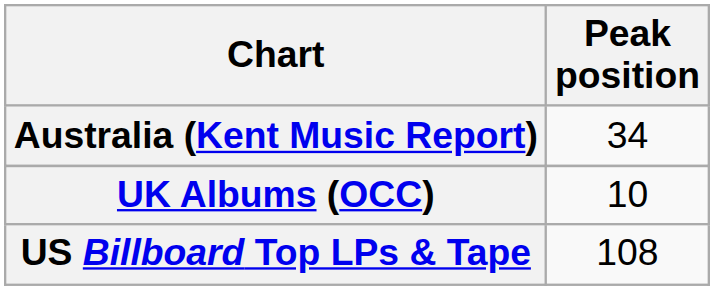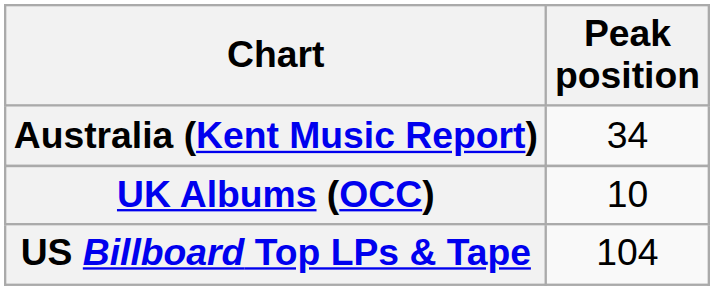 <table class="wikitable sortable plainrowheaders" style="text-align:center;">
 <tr>
 <th>Chart</th>
 <th>Peak<br>position</th>
 </tr>
 <tr>
 <th scope="row">Australia (<a href='#'>Kent Music Report</a>)</th>
 <td>34</td>
 </tr>
 <tr>
 </tr>
 <tr>
 </tr>
 <tr>
 </tr>
 <tr>
 </tr>
 <tr>
 </tr>
 <tr>
 </tr>
 <tr>
 </tr>
 <tr>
 </tr>
 <tr>
 </tr>
 <tr>
 <th scope="row"><a href='#'>UK Albums</a> (<a href='#'>OCC</a>)</th>
 <td>10</td>
 </tr>
 <tr>
 <th scope="row">US <a href='#'><em>Billboard</em> Top LPs & Tape</a></th>
-<td>108</td>
+<td>104</td>
 </tr>
 </table>
